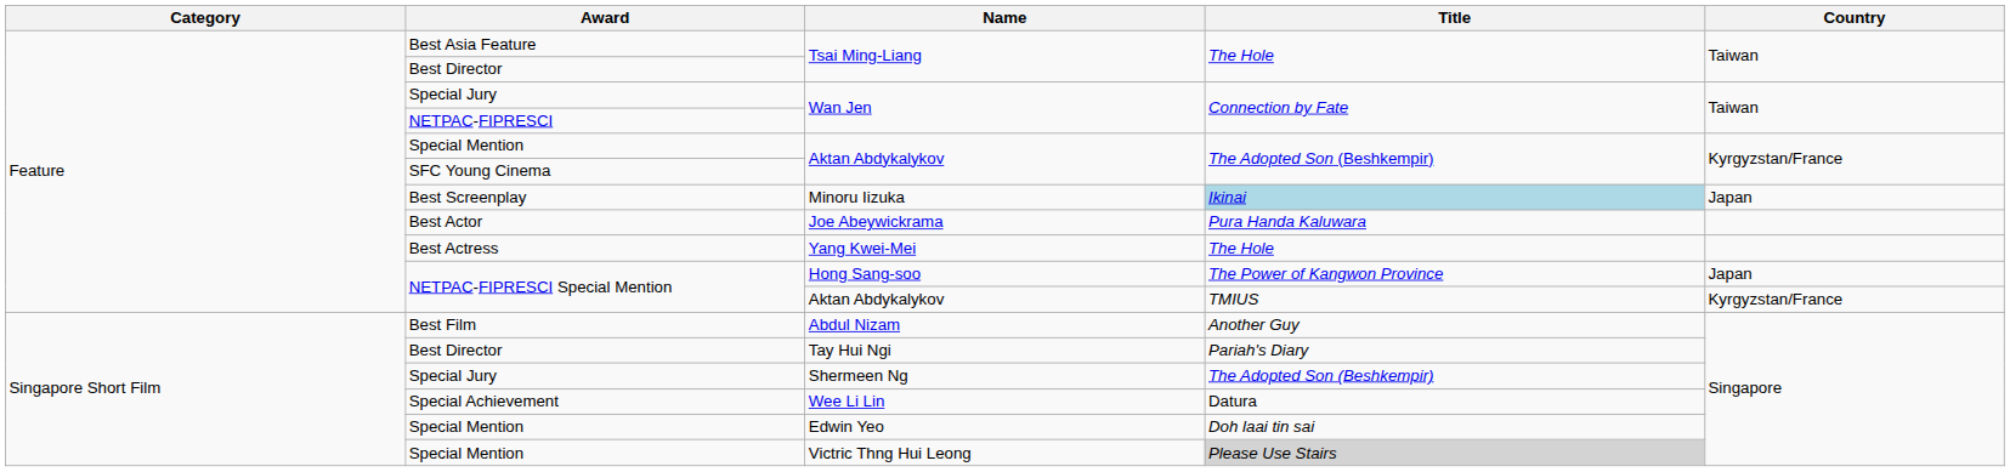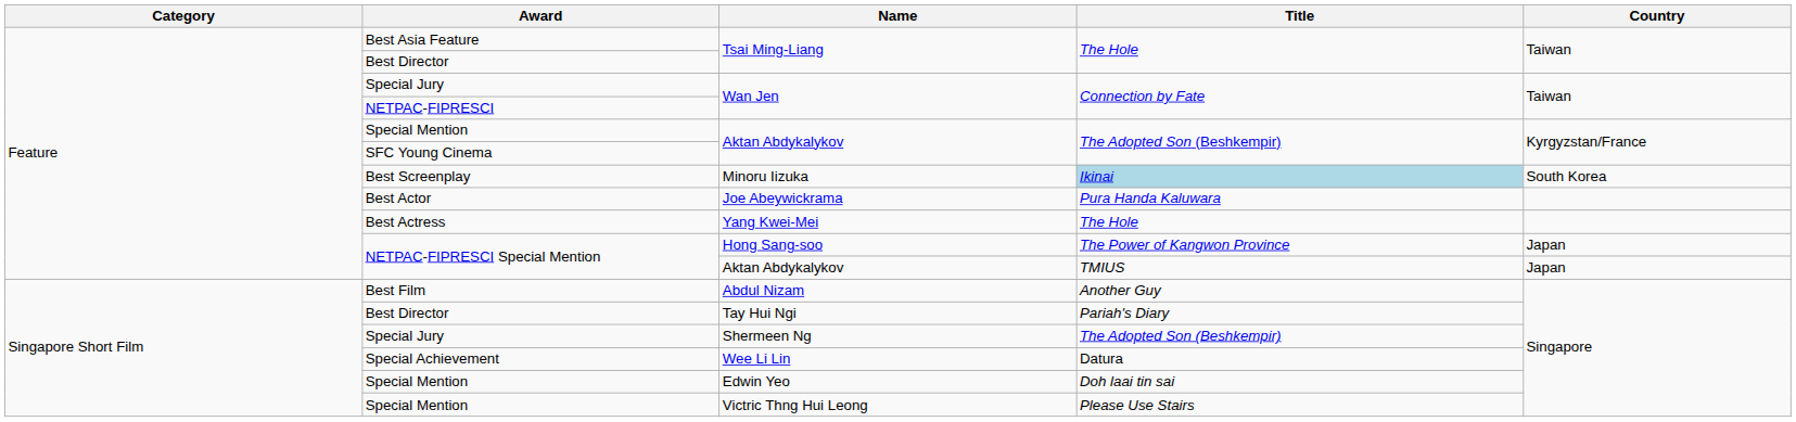 <table class="wikitable" width="100%">
 <tr>
 <th width="20%" scope="col">Category</th>
 <th width="20%" scope="col">Award</th>
 <th width="20%" scope="col">Name</th>
 <th width="25%" scope="col">Title</th>
 <th width="15%" scope="col">Country</th>
 </tr>
 <tr>
 <td rowspan="11">Feature</td>
 <td>Best Asia Feature</td>
 <td rowspan="2"><a href='#'>Tsai Ming-Liang</a></td>
 <td rowspan="2"><em><a href='#'>The Hole</a></em></td>
 <td rowspan="2">Taiwan</td>
 </tr>
 <tr>
 <td>Best Director</td>
 </tr>
 <tr>
 <td>Special Jury</td>
 <td rowspan="2"><a href='#'>Wan Jen</a></td>
 <td rowspan="2"><em><a href='#'>Connection by Fate</a></em></td>
 <td rowspan="2">Taiwan</td>
 </tr>
 <tr>
 <td><a href='#'>NETPAC</a>-<a href='#'>FIPRESCI</a></td>
 </tr>
 <tr>
 <td>Special Mention</td>
 <td rowspan="2"><a href='#'>Aktan Abdykalykov</a></td>
 <td rowspan="2"><a href='#'><em>The Adopted Son</em> (Beshkempir)</a></td>
 <td rowspan="2">Kyrgyzstan/France</td>
 </tr>
 <tr>
 <td>SFC Young Cinema</td>
 </tr>
 <tr>
 <td>Best Screenplay</td>
 <td>Minoru Iizuka</td>
 <td style="background: lightblue;"><em><a href='#'>Ikinai</a></em></td>
-<td>Japan</td>
+<td>South Korea</td>
 </tr>
 <tr>
 <td>Best Actor</td>
 <td><a href='#'>Joe Abeywickrama</a></td>
 <td><em><a href='#'>Pura Handa Kaluwara</a></em></td>
 <td></td>
 </tr>
 <tr>
 <td>Best Actress</td>
 <td><a href='#'>Yang Kwei-Mei</a></td>
 <td><em><a href='#'>The Hole</a></em></td>
 <td></td>
 </tr>
 <tr>
 <td rowspan="2"><a href='#'>NETPAC</a>-<a href='#'>FIPRESCI</a> Special Mention</td>
 <td><a href='#'>Hong Sang-soo</a></td>
 <td><em><a href='#'>The Power of Kangwon Province</a></em></td>
 <td>Japan</td>
 </tr>
 <tr>
 <td>Aktan Abdykalykov</td>
 <td><em>TMIUS</em></td>
-<td>Kyrgyzstan/France</td>
+<td>Japan</td>
 </tr>
 <tr>
 <td rowspan="6">Singapore Short Film</td>
 <td>Best Film</td>
 <td><a href='#'>Abdul Nizam</a></td>
 <td><em>Another Guy</em></td>
 <td rowspan="6">Singapore</td>
 </tr>
 <tr>
 <td>Best Director</td>
 <td>Tay Hui Ngi</td>
 <td><em>Pariah's Diary</em></td>
 </tr>
 <tr>
 <td>Special Jury</td>
 <td>Shermeen Ng</td>
 <td><em><a href='#'>The Adopted Son (Beshkempir)</a></em></td>
 </tr>
 <tr>
 <td>Special Achievement</td>
 <td><a href='#'>Wee Li Lin</a></td>
 <td>Datura</td>
 </tr>
 <tr>
 <td>Special Mention</td>
 <td>Edwin Yeo</td>
 <td><em>Doh laai tin sai</em></td>
 </tr>
 <tr>
 <td>Special Mention</td>
 <td>Victric Thng Hui Leong</td>
-<td style="background: lightgrey;"><em>Please Use Stairs</em></td>
+<td><em>Please Use Stairs</em></td>
 </tr>
 </table>
